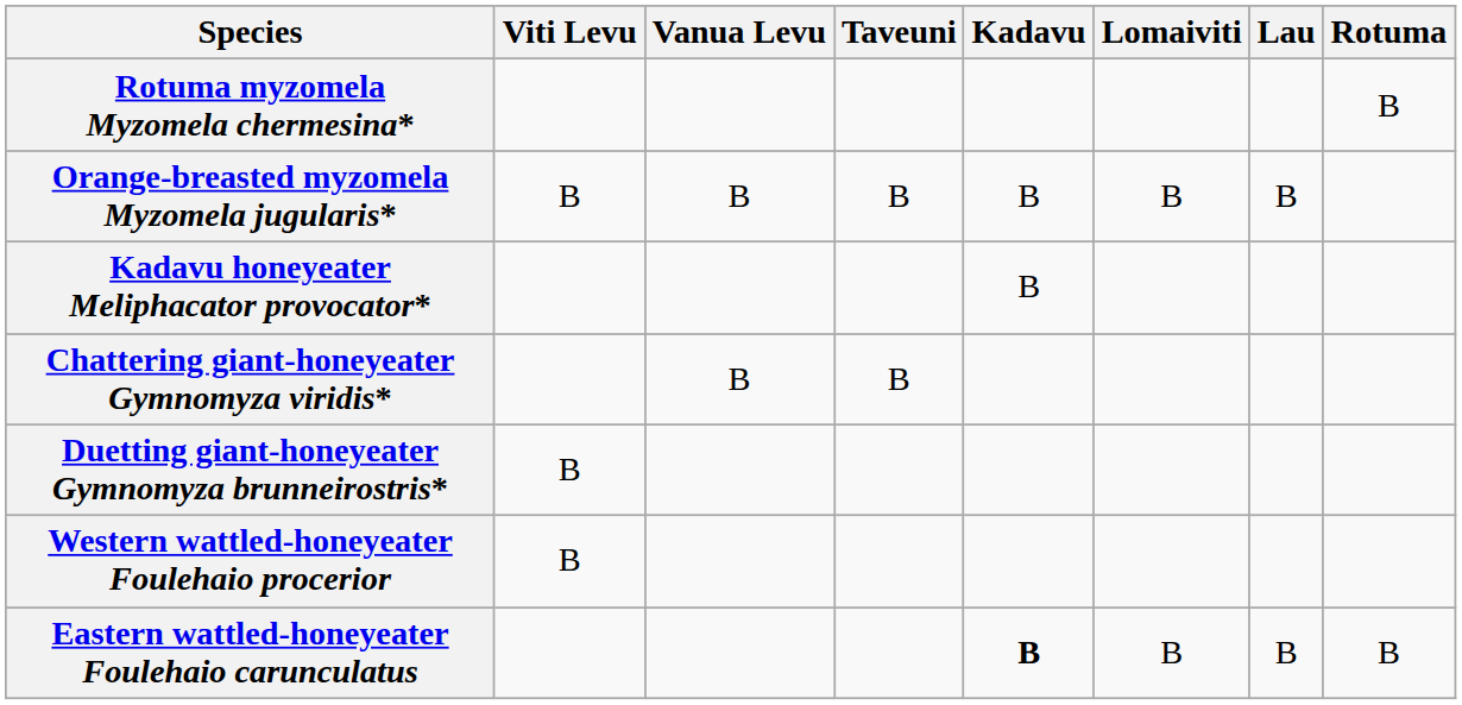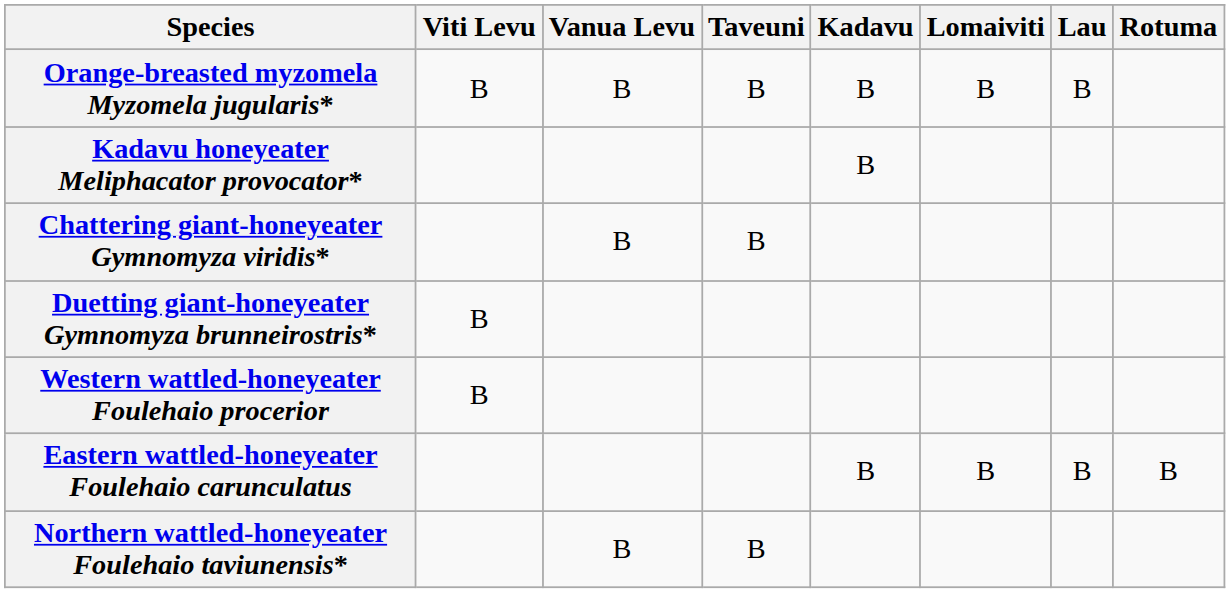 <table class="wikitable" style="text-align:center">
 <tr>
 <th width="225">Species</th>
 <th>Viti Levu</th>
 <th>Vanua Levu</th>
 <th>Taveuni</th>
 <th>Kadavu</th>
 <th>Lomaiviti</th>
 <th>Lau</th>
 <th>Rotuma</th>
-</tr>
-<tr>
-<th><a href='#'>Rotuma myzomela</a><br><em>Myzomela chermesina</em>*</th>
-<td></td>
-<td></td>
-<td></td>
-<td></td>
-<td></td>
-<td></td>
-<td>B</td>
 </tr>
 <tr>
 <th><a href='#'>Orange-breasted myzomela</a><br><em>Myzomela jugularis</em>*</th>
 <td>B</td>
 <td>B</td>
 <td>B</td>
 <td>B</td>
 <td>B</td>
 <td>B</td>
 <td></td>
 </tr>
 <tr>
 <th><a href='#'>Kadavu honeyeater</a><br><em>Meliphacator provocator</em>*</th>
 <td></td>
 <td></td>
 <td></td>
 <td>B</td>
 <td></td>
 <td></td>
 <td></td>
 </tr>
 <tr>
 <th><a href='#'>Chattering giant-honeyeater</a><br><em>Gymnomyza viridis</em>*</th>
 <td></td>
 <td>B</td>
 <td>B</td>
 <td></td>
 <td></td>
 <td></td>
 <td></td>
 </tr>
 <tr>
 <th><a href='#'>Duetting giant-honeyeater</a><br><em>Gymnomyza brunneirostris</em>*</th>
 <td>B</td>
 <td></td>
 <td></td>
 <td></td>
 <td></td>
 <td></td>
 <td></td>
 </tr>
 <tr>
 <th><a href='#'>Western wattled-honeyeater</a><br><em>Foulehaio procerior</em></th>
 <td>B</td>
 <td></td>
 <td></td>
 <td></td>
 <td></td>
 <td></td>
 <td></td>
 </tr>
 <tr>
 <th><a href='#'>Eastern wattled-honeyeater</a><br><em>Foulehaio carunculatus</em></th>
 <td></td>
 <td></td>
 <td></td>
-<td><strong>B</strong></td>
+<td>B</td>
 <td>B</td>
 <td>B</td>
 <td>B</td>
 </tr>
+<tr>
+<th><a href='#'>Northern wattled-honeyeater</a><br><em>Foulehaio taviunensis</em>*</th>
+<td></td>
+<td>B</td>
+<td>B</td>
+<td></td>
+<td></td>
+<td></td>
+<td></td>
+</tr>
 </table>
